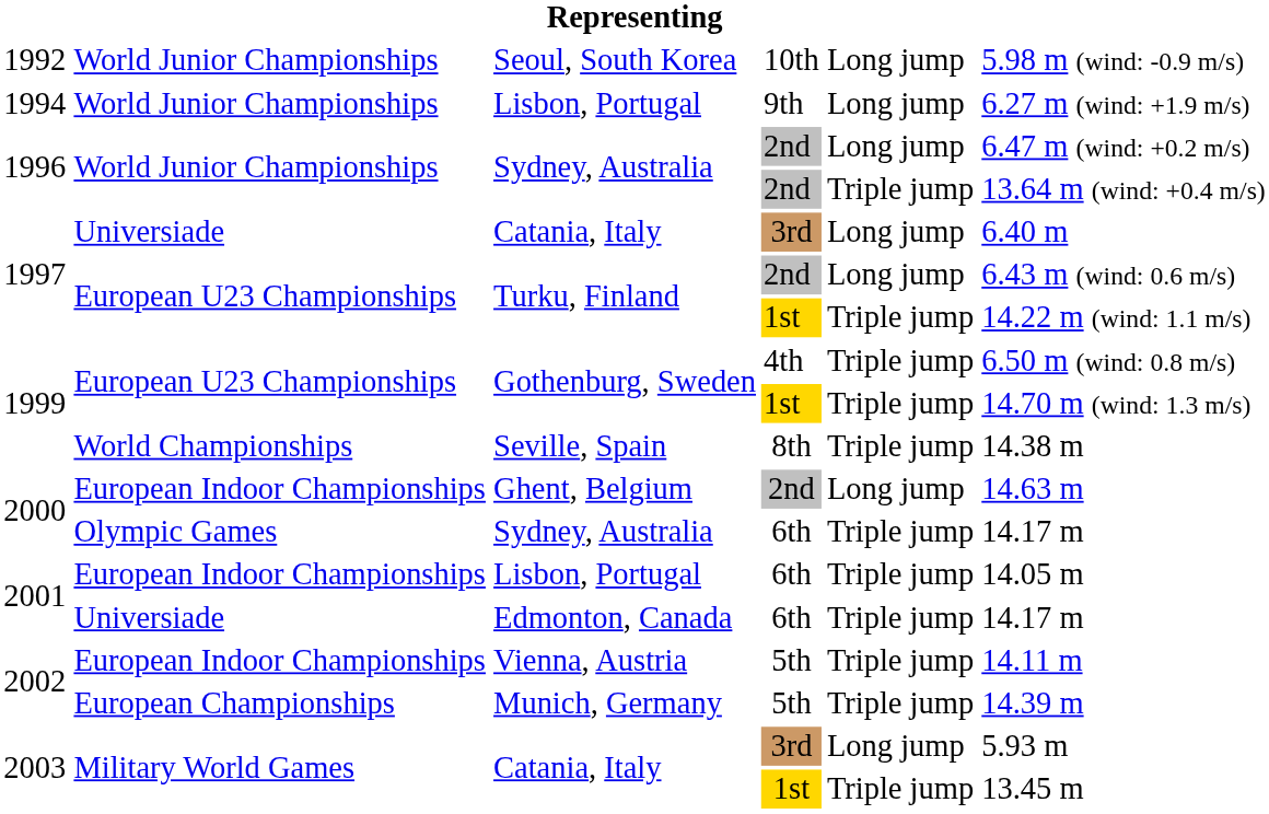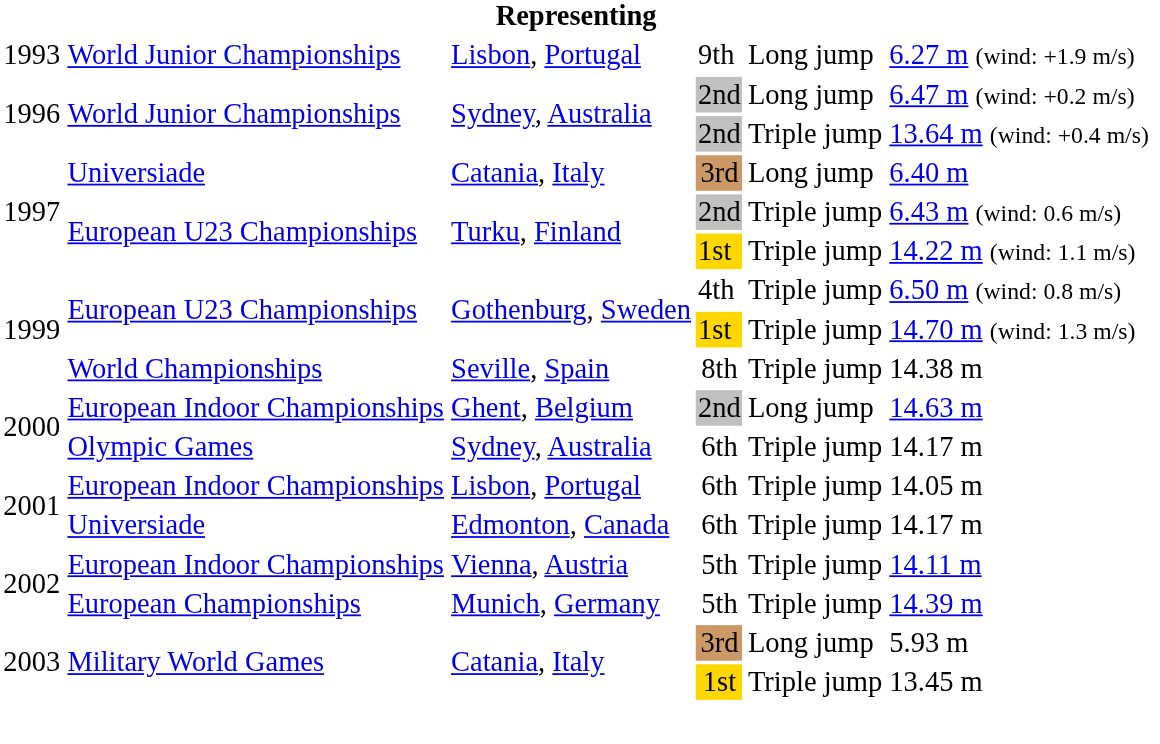 <table>
 <tr>
 <th colspan="6">Representing </th>
 </tr>
 <tr>
-<td>1992</td>
-<td><a href='#'>World Junior Championships</a></td>
-<td><a href='#'>Seoul</a>, <a href='#'>South Korea</a></td>
-<td align="center">10th</td>
-<td>Long jump</td>
-<td><a href='#'>5.98 m</a>  <small>(wind: -0.9 m/s)</small></td>
-</tr>
-<tr>
-<td>1994</td>
+<td>1993</td>
 <td><a href='#'>World Junior Championships</a></td>
 <td><a href='#'>Lisbon</a>, <a href='#'>Portugal</a></td>
 <td>9th</td>
 <td>Long jump</td>
 <td><a href='#'>6.27 m</a>  <small>(wind: +1.9 m/s)</small></td>
 </tr>
 <tr>
 <td rowspan=2>1996</td>
 <td rowspan=2><a href='#'>World Junior Championships</a></td>
 <td rowspan=2><a href='#'>Sydney</a>, <a href='#'>Australia</a></td>
 <td bgcolor=silver>2nd</td>
 <td>Long jump</td>
 <td><a href='#'>6.47 m</a>  <small>(wind: +0.2 m/s)</small></td>
 </tr>
 <tr>
 <td bgcolor=silver>2nd</td>
 <td>Triple jump</td>
 <td><a href='#'>13.64 m</a>  <small>(wind: +0.4 m/s)</small></td>
 </tr>
 <tr>
 <td rowspan=3>1997</td>
 <td><a href='#'>Universiade</a></td>
 <td><a href='#'>Catania</a>, <a href='#'>Italy</a></td>
 <td bgcolor="cc9966" align="center">3rd</td>
 <td>Long jump</td>
 <td><a href='#'>6.40 m</a></td>
 </tr>
 <tr>
 <td rowspan=2><a href='#'>European U23 Championships</a></td>
 <td rowspan=2><a href='#'>Turku</a>, <a href='#'>Finland</a></td>
 <td bgcolor="silver">2nd</td>
-<td>Long jump</td>
+<td>Triple jump</td>
 <td><a href='#'>6.43 m</a> <small>(wind: 0.6 m/s)</small></td>
 </tr>
 <tr>
 <td bgcolor="gold">1st</td>
 <td>Triple jump</td>
 <td><a href='#'>14.22 m</a> <small>(wind: 1.1 m/s)</small></td>
 </tr>
 <tr>
 <td rowspan=3>1999</td>
 <td rowspan=2><a href='#'>European U23 Championships</a></td>
 <td rowspan=2><a href='#'>Gothenburg</a>, <a href='#'>Sweden</a></td>
 <td>4th</td>
 <td>Triple jump</td>
 <td><a href='#'>6.50 m</a> <small>(wind: 0.8 m/s)</small></td>
 </tr>
 <tr>
 <td bgcolor=gold>1st</td>
 <td>Triple jump</td>
 <td><a href='#'>14.70 m</a> <small>(wind: 1.3 m/s)</small></td>
 </tr>
 <tr>
 <td><a href='#'>World Championships</a></td>
 <td><a href='#'>Seville</a>, <a href='#'>Spain</a></td>
 <td align="center">8th</td>
 <td>Triple jump</td>
 <td>14.38 m</td>
 </tr>
 <tr>
 <td rowspan=2>2000</td>
 <td><a href='#'>European Indoor Championships</a></td>
 <td><a href='#'>Ghent</a>, <a href='#'>Belgium</a></td>
 <td bgcolor="silver" align="center">2nd</td>
 <td>Long jump</td>
 <td><a href='#'>14.63 m</a></td>
 </tr>
 <tr>
 <td><a href='#'>Olympic Games</a></td>
 <td><a href='#'>Sydney</a>, <a href='#'>Australia</a></td>
 <td align="center">6th</td>
 <td>Triple jump</td>
 <td>14.17 m</td>
 </tr>
 <tr>
 <td rowspan=2>2001</td>
 <td><a href='#'>European Indoor Championships</a></td>
 <td><a href='#'>Lisbon</a>, <a href='#'>Portugal</a></td>
 <td align="center">6th</td>
 <td>Triple jump</td>
 <td>14.05 m</td>
 </tr>
 <tr>
 <td><a href='#'>Universiade</a></td>
 <td><a href='#'>Edmonton</a>, <a href='#'>Canada</a></td>
 <td align="center">6th</td>
 <td>Triple jump</td>
 <td>14.17 m</td>
 </tr>
 <tr>
 <td rowspan=2>2002</td>
 <td><a href='#'>European Indoor Championships</a></td>
 <td><a href='#'>Vienna</a>, <a href='#'>Austria</a></td>
 <td align="center">5th</td>
 <td>Triple jump</td>
 <td><a href='#'>14.11 m</a></td>
 </tr>
 <tr>
 <td><a href='#'>European Championships</a></td>
 <td><a href='#'>Munich</a>, <a href='#'>Germany</a></td>
 <td align="center">5th</td>
 <td>Triple jump</td>
 <td><a href='#'>14.39 m</a></td>
 </tr>
 <tr>
 <td rowspan=2>2003</td>
 <td rowspan=2><a href='#'>Military World Games</a></td>
 <td rowspan=2><a href='#'>Catania</a>, <a href='#'>Italy</a></td>
 <td bgcolor="cc9966" align="center">3rd</td>
 <td>Long jump</td>
 <td>5.93 m</td>
 </tr>
 <tr>
 <td bgcolor="gold" align="center">1st</td>
 <td>Triple jump</td>
 <td>13.45 m</td>
 </tr>
 </table>
